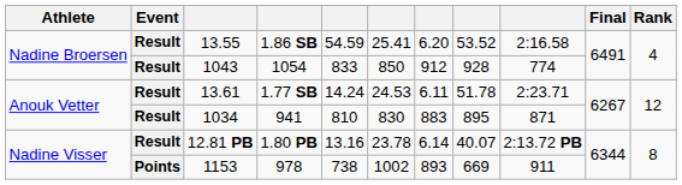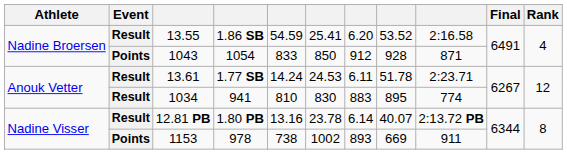 <table class="wikitable" style="font-size:90%">
 <tr>
 <th>Athlete</th>
 <th>Event</th>
 <th></th>
 <th></th>
 <th></th>
 <th></th>
 <th></th>
 <th></th>
 <th></th>
 <th>Final</th>
 <th>Rank</th>
 </tr>
 <tr style=text-align:center>
 <td rowspan=2 style=text-align:left><a href='#'>Nadine Broersen</a></td>
 <th style="font-size:95%">Result</th>
 <td>13.55</td>
 <td>1.86   <strong>SB</strong></td>
 <td>54.59</td>
 <td>25.41</td>
 <td>6.20</td>
 <td>53.52</td>
 <td>2:16.58</td>
 <td rowspan=2>6491</td>
 <td rowspan=2>4</td>
 </tr>
 <tr style=text-align:center>
-<th style="font-size:95%">Result</th>
+<th style="font-size:95%">Points</th>
 <td>1043</td>
 <td>1054</td>
 <td>833</td>
 <td>850</td>
 <td>912</td>
 <td>928</td>
-<td>774</td>
+<td>871</td>
 </tr>
 <tr style=text-align:center>
 <td rowspan=2 style=text-align:left><a href='#'>Anouk Vetter</a></td>
 <th style="font-size:95%">Result</th>
 <td>13.61</td>
 <td>1.77 <strong>SB</strong></td>
 <td>14.24</td>
 <td>24.53</td>
 <td>6.11</td>
 <td>51.78</td>
 <td>2:23.71</td>
 <td rowspan=2>6267</td>
 <td rowspan=2>12</td>
 </tr>
 <tr style=text-align:center>
 <th style="font-size:95%">Result</th>
 <td>1034</td>
 <td>941</td>
 <td>810</td>
 <td>830</td>
 <td>883</td>
 <td>895</td>
-<td>871</td>
+<td>774</td>
 </tr>
 <tr style=text-align:center>
 <td rowspan=2 style=text-align:left><a href='#'>Nadine Visser</a></td>
 <th style="font-size:95%">Result</th>
 <td>12.81 <strong>PB</strong></td>
 <td>1.80  <strong>PB</strong></td>
 <td>13.16</td>
 <td>23.78</td>
 <td>6.14</td>
 <td>40.07</td>
 <td>2:13.72 <strong>PB</strong></td>
 <td rowspan=2>6344</td>
 <td rowspan=2>8</td>
 </tr>
 <tr style=text-align:center>
 <th style="font-size:95%">Points</th>
 <td>1153</td>
 <td>978</td>
 <td>738</td>
 <td>1002</td>
 <td>893</td>
 <td>669</td>
 <td>911</td>
 </tr>
 </table>
